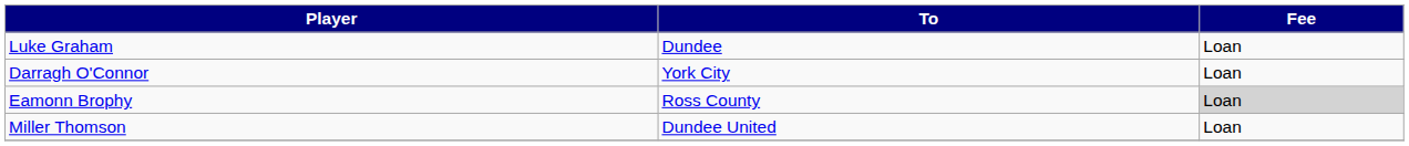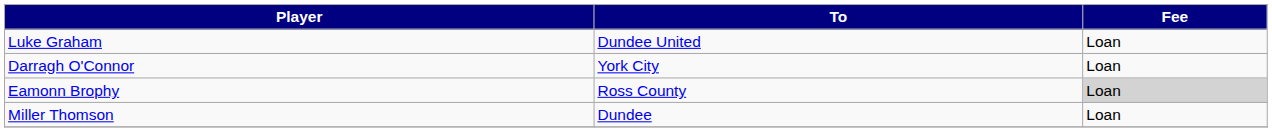 <table class="wikitable" style="text-align:left; font-size:95%;width:98%;">
 <tr>
 <th style="background:navy; color:white;">Player</th>
 <th style="background:navy; color:white;">To</th>
 <th style="background:navy; color:white;">Fee</th>
 </tr>
 <tr>
 <td> <a href='#'>Luke Graham</a></td>
-<td> <a href='#'>Dundee</a></td>
+<td> <a href='#'>Dundee United</a></td>
 <td>Loan</td>
 </tr>
 <tr>
 <td> <a href='#'>Darragh O'Connor</a></td>
 <td> <a href='#'>York City</a></td>
 <td>Loan</td>
 </tr>
 <tr>
 <td> <a href='#'>Eamonn Brophy</a></td>
 <td> <a href='#'>Ross County</a></td>
 <td style="background: lightgrey;">Loan</td>
 </tr>
 <tr>
 <td> <a href='#'>Miller Thomson</a></td>
-<td> <a href='#'>Dundee United</a></td>
+<td> <a href='#'>Dundee</a></td>
 <td>Loan</td>
 </tr>
 <tr>
 </tr>
 </table>
